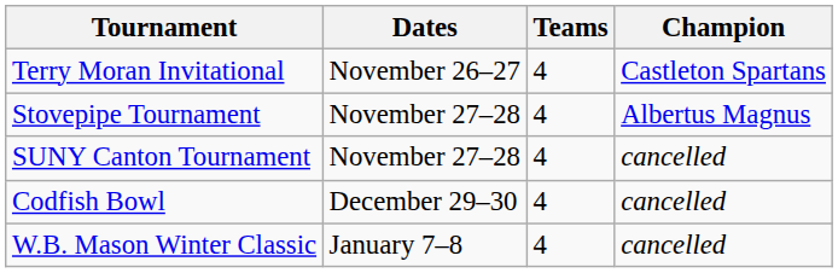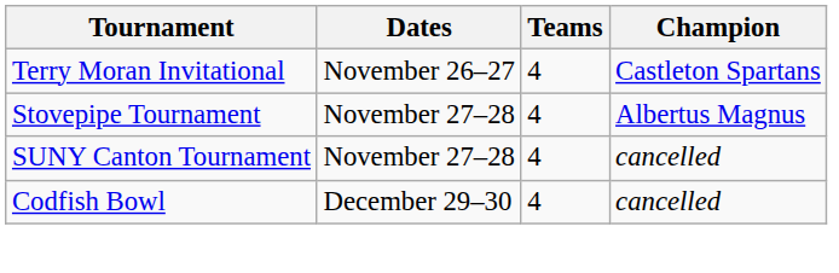 <table class="wikitable">
 <tr>
 <th>Tournament</th>
 <th>Dates</th>
 <th>Teams</th>
 <th>Champion</th>
 </tr>
 <tr>
 <td><a href='#'>Terry Moran Invitational</a></td>
 <td>November 26–27</td>
 <td>4</td>
 <td><a href='#'>Castleton Spartans</a></td>
 </tr>
 <tr>
 <td><a href='#'>Stovepipe Tournament</a></td>
 <td>November 27–28</td>
 <td>4</td>
 <td><a href='#'>Albertus Magnus</a></td>
 </tr>
 <tr>
 <td><a href='#'>SUNY Canton Tournament</a></td>
 <td>November 27–28</td>
 <td>4</td>
 <td><em>cancelled</em></td>
 </tr>
 <tr>
 <td><a href='#'>Codfish Bowl</a></td>
 <td>December 29–30</td>
 <td>4</td>
 <td><em>cancelled</em></td>
 </tr>
-<tr>
-<td><a href='#'>W.B. Mason Winter Classic</a></td>
-<td>January 7–8</td>
-<td>4</td>
-<td><em>cancelled</em></td>
-</tr>
 </table>
